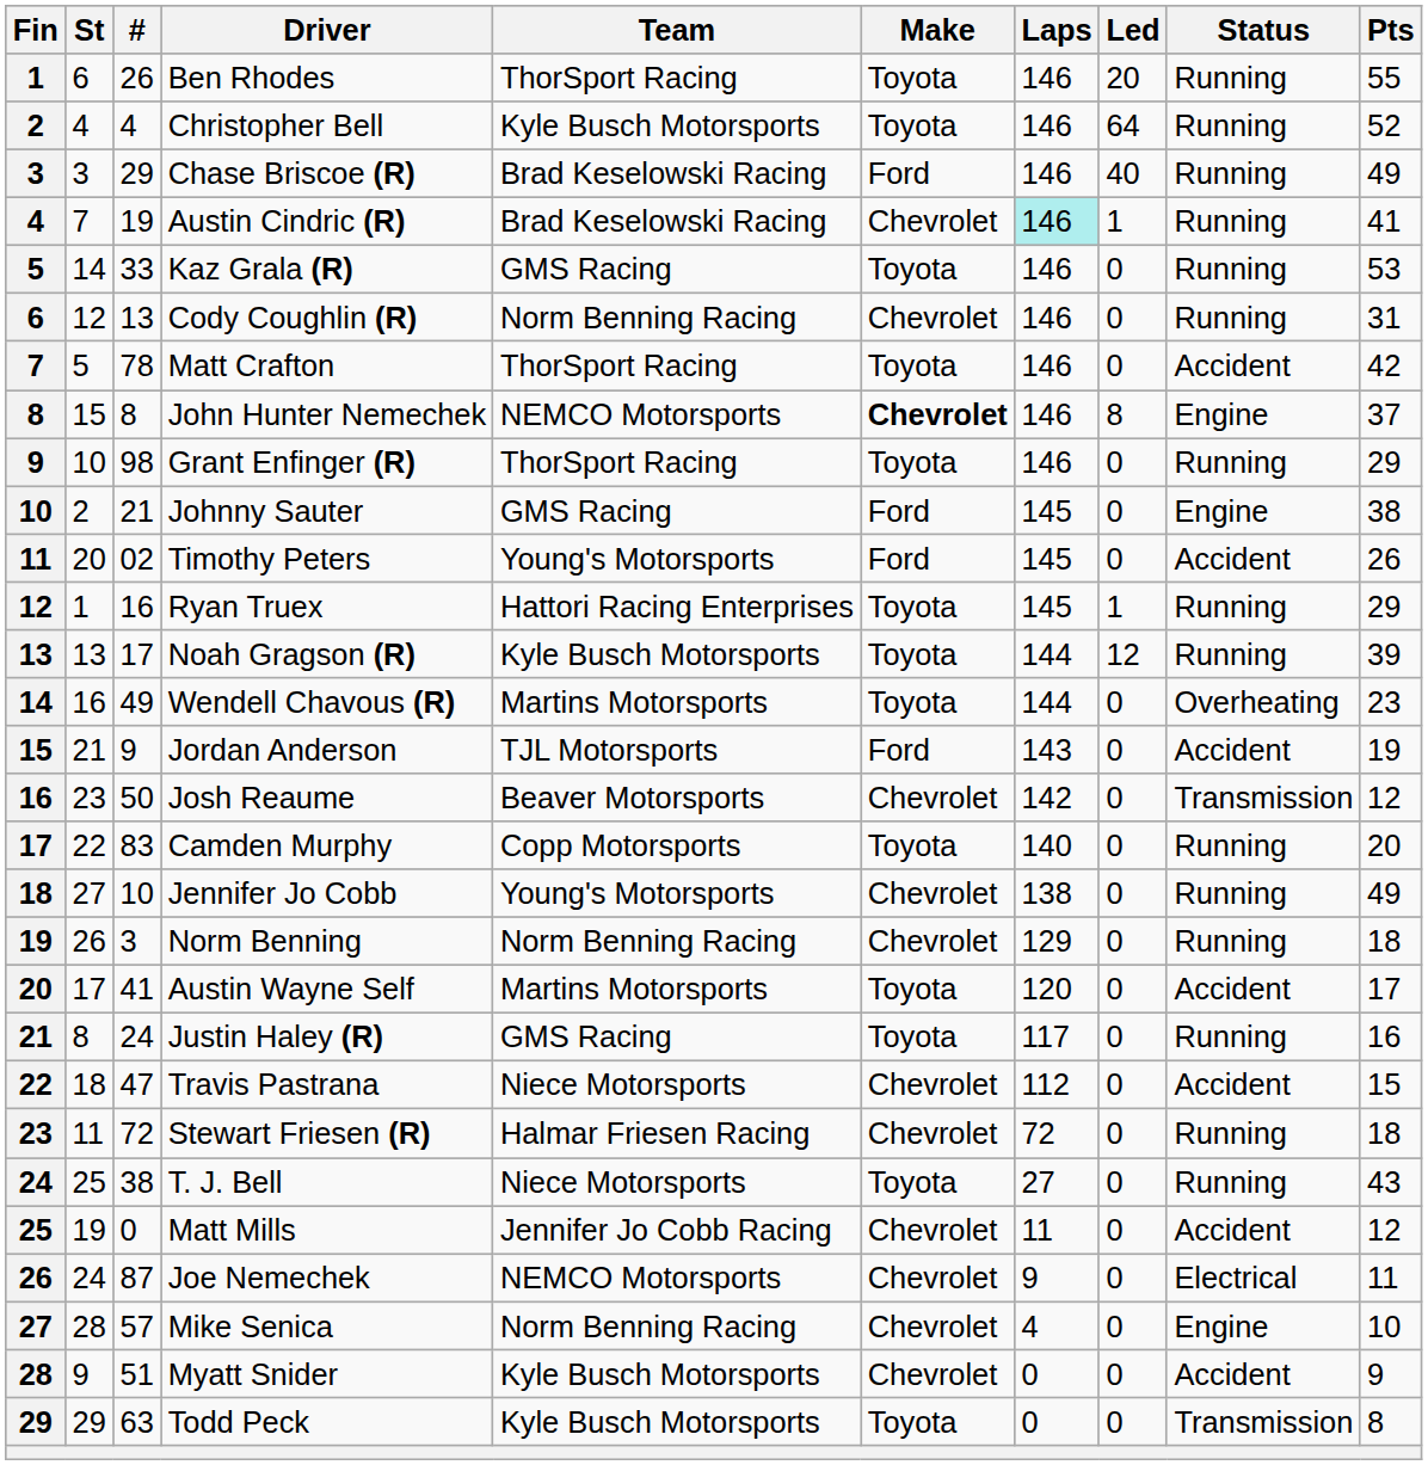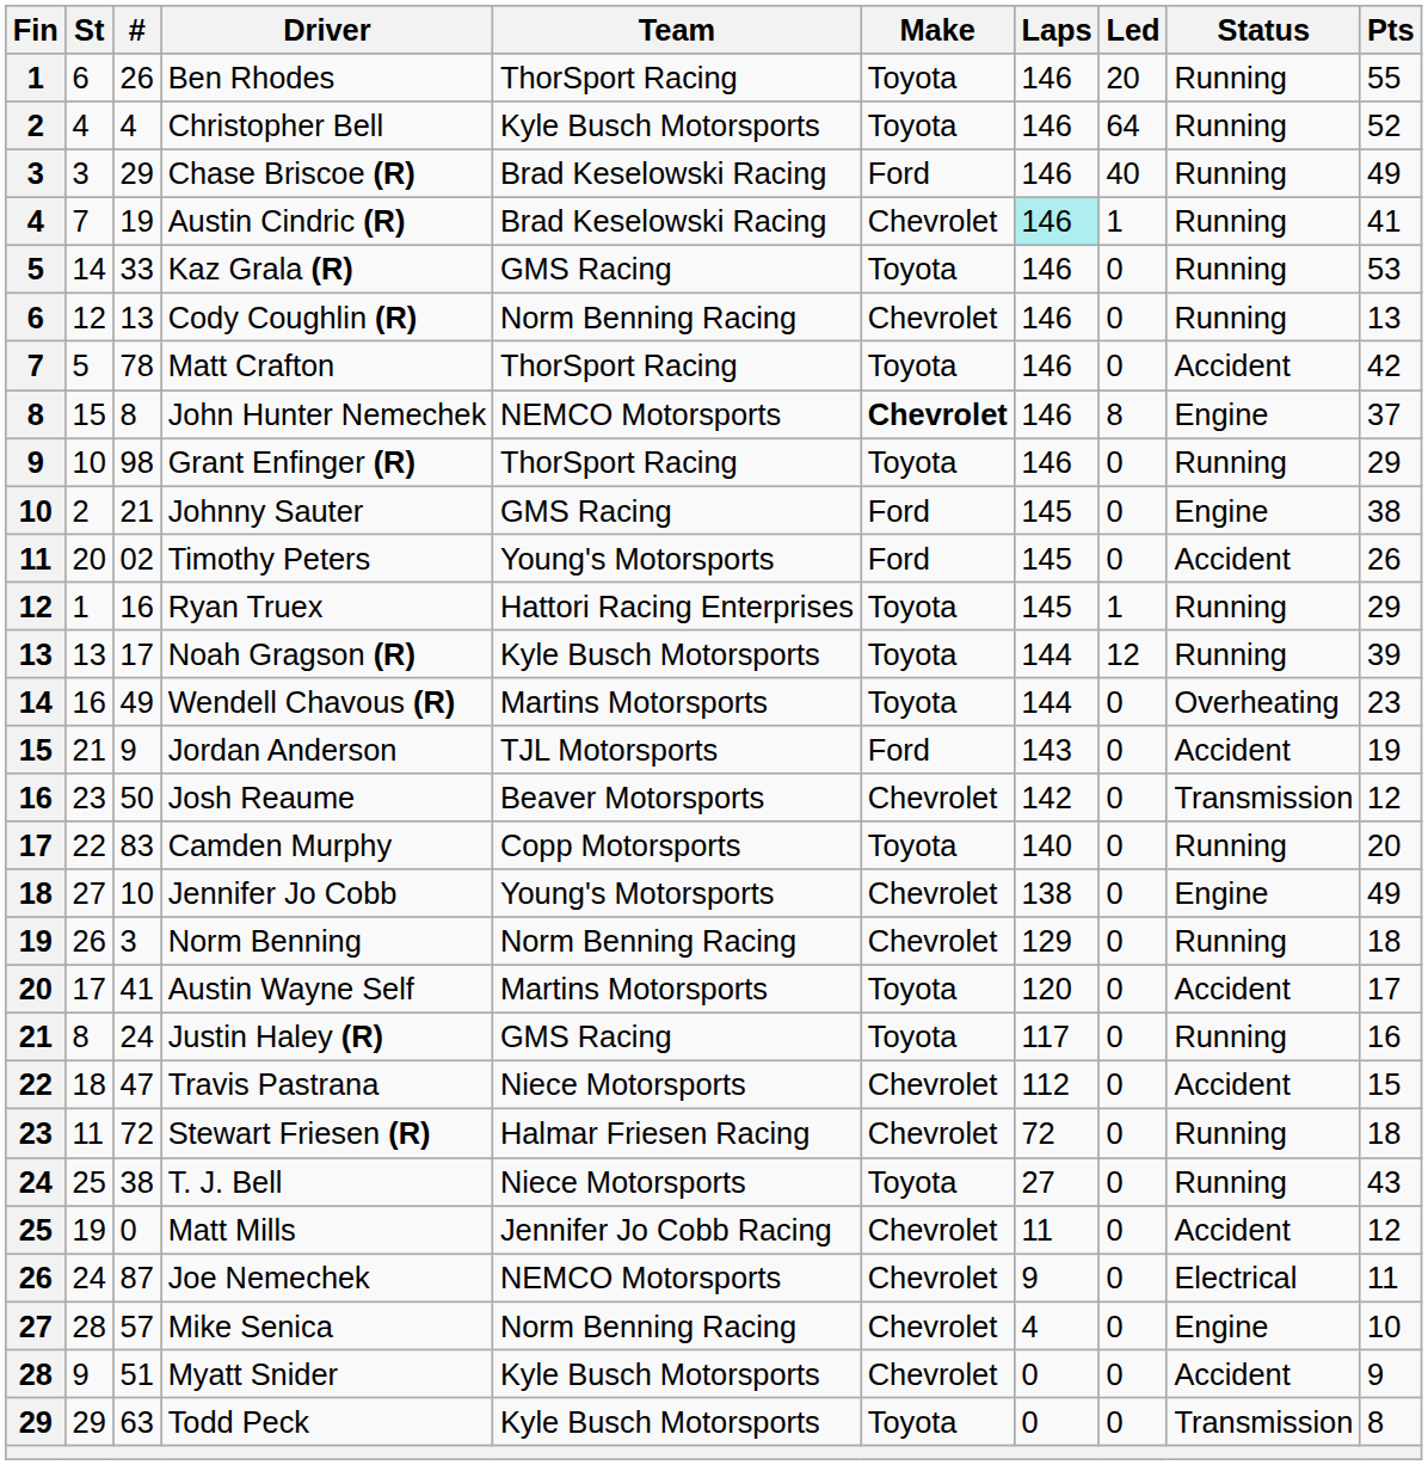 <table class="wikitable" style="font-size:95%">
 <tr>
 <th>Fin</th>
 <th>St</th>
 <th>#</th>
 <th>Driver</th>
 <th>Team</th>
 <th>Make</th>
 <th>Laps</th>
 <th>Led</th>
 <th>Status</th>
 <th>Pts</th>
 </tr>
 <tr>
 <th>1</th>
 <td>6</td>
 <td>26</td>
 <td>Ben Rhodes</td>
 <td>ThorSport Racing</td>
 <td>Toyota</td>
 <td>146</td>
 <td>20</td>
 <td>Running</td>
 <td>55</td>
 </tr>
 <tr>
 <th>2</th>
 <td>4</td>
 <td>4</td>
 <td>Christopher Bell</td>
 <td>Kyle Busch Motorsports</td>
 <td>Toyota</td>
 <td>146</td>
 <td>64</td>
 <td>Running</td>
 <td>52</td>
 </tr>
 <tr>
 <th>3</th>
 <td>3</td>
 <td>29</td>
 <td>Chase Briscoe <strong>(R)</strong></td>
 <td>Brad Keselowski Racing</td>
 <td>Ford</td>
 <td>146</td>
 <td>40</td>
 <td>Running</td>
 <td>49</td>
 </tr>
 <tr>
 <th>4</th>
 <td>7</td>
 <td>19</td>
 <td>Austin Cindric <strong>(R)</strong></td>
 <td>Brad Keselowski Racing</td>
 <td>Chevrolet</td>
 <td style="background: paleturquoise;">146</td>
 <td>1</td>
 <td>Running</td>
 <td>41</td>
 </tr>
 <tr>
 <th>5</th>
 <td>14</td>
 <td>33</td>
 <td>Kaz Grala <strong>(R)</strong></td>
 <td>GMS Racing</td>
 <td>Toyota</td>
 <td>146</td>
 <td>0</td>
 <td>Running</td>
 <td>53</td>
 </tr>
 <tr>
 <th>6</th>
 <td>12</td>
 <td>13</td>
 <td>Cody Coughlin <strong>(R)</strong></td>
 <td>Norm Benning Racing</td>
 <td>Chevrolet</td>
 <td>146</td>
 <td>0</td>
 <td>Running</td>
-<td>31</td>
+<td>13</td>
 </tr>
 <tr>
 <th>7</th>
 <td>5</td>
 <td>78</td>
 <td>Matt Crafton</td>
 <td>ThorSport Racing</td>
 <td>Toyota</td>
 <td>146</td>
 <td>0</td>
 <td>Accident</td>
 <td>42</td>
 </tr>
 <tr>
 <th>8</th>
 <td>15</td>
 <td>8</td>
 <td>John Hunter Nemechek</td>
 <td>NEMCO Motorsports</td>
 <td><strong>Chevrolet</strong></td>
 <td>146</td>
 <td>8</td>
 <td>Engine</td>
 <td>37</td>
 </tr>
 <tr>
 <th>9</th>
 <td>10</td>
 <td>98</td>
 <td>Grant Enfinger <strong>(R)</strong></td>
 <td>ThorSport Racing</td>
 <td>Toyota</td>
 <td>146</td>
 <td>0</td>
 <td>Running</td>
 <td>29</td>
 </tr>
 <tr>
 <th>10</th>
 <td>2</td>
 <td>21</td>
 <td>Johnny Sauter</td>
 <td>GMS Racing</td>
 <td>Ford</td>
 <td>145</td>
 <td>0</td>
 <td>Engine</td>
 <td>38</td>
 </tr>
 <tr>
 <th>11</th>
 <td>20</td>
 <td>02</td>
 <td>Timothy Peters</td>
 <td>Young's Motorsports</td>
 <td>Ford</td>
 <td>145</td>
 <td>0</td>
 <td>Accident</td>
 <td>26</td>
 </tr>
 <tr>
 <th>12</th>
 <td>1</td>
 <td>16</td>
 <td>Ryan Truex</td>
 <td>Hattori Racing Enterprises</td>
 <td>Toyota</td>
 <td>145</td>
 <td>1</td>
 <td>Running</td>
 <td>29</td>
 </tr>
 <tr>
 <th>13</th>
 <td>13</td>
 <td>17</td>
 <td>Noah Gragson <strong>(R)</strong></td>
 <td>Kyle Busch Motorsports</td>
 <td>Toyota</td>
 <td>144</td>
 <td>12</td>
 <td>Running</td>
 <td>39</td>
 </tr>
 <tr>
 <th>14</th>
 <td>16</td>
 <td>49</td>
 <td>Wendell Chavous <strong>(R)</strong></td>
 <td>Martins Motorsports</td>
 <td>Toyota</td>
 <td>144</td>
 <td>0</td>
 <td>Overheating</td>
 <td>23</td>
 </tr>
 <tr>
 <th>15</th>
 <td>21</td>
 <td>9</td>
 <td>Jordan Anderson</td>
 <td>TJL Motorsports</td>
 <td>Ford</td>
 <td>143</td>
 <td>0</td>
 <td>Accident</td>
 <td>19</td>
 </tr>
 <tr>
 <th>16</th>
 <td>23</td>
 <td>50</td>
 <td>Josh Reaume</td>
 <td>Beaver Motorsports</td>
 <td>Chevrolet</td>
 <td>142</td>
 <td>0</td>
 <td>Transmission</td>
 <td>12</td>
 </tr>
 <tr>
 <th>17</th>
 <td>22</td>
 <td>83</td>
 <td>Camden Murphy</td>
 <td>Copp Motorsports</td>
 <td>Toyota</td>
 <td>140</td>
 <td>0</td>
 <td>Running</td>
 <td>20</td>
 </tr>
 <tr>
 <th>18</th>
 <td>27</td>
 <td>10</td>
 <td>Jennifer Jo Cobb</td>
 <td>Young's Motorsports</td>
 <td>Chevrolet</td>
 <td>138</td>
 <td>0</td>
-<td>Running</td>
+<td>Engine</td>
 <td>49</td>
 </tr>
 <tr>
 <th>19</th>
 <td>26</td>
 <td>3</td>
 <td>Norm Benning</td>
 <td>Norm Benning Racing</td>
 <td>Chevrolet</td>
 <td>129</td>
 <td>0</td>
 <td>Running</td>
 <td>18</td>
 </tr>
 <tr>
 <th>20</th>
 <td>17</td>
 <td>41</td>
 <td>Austin Wayne Self</td>
 <td>Martins Motorsports</td>
 <td>Toyota</td>
 <td>120</td>
 <td>0</td>
 <td>Accident</td>
 <td>17</td>
 </tr>
 <tr>
 <th>21</th>
 <td>8</td>
 <td>24</td>
 <td>Justin Haley <strong>(R)</strong></td>
 <td>GMS Racing</td>
 <td>Toyota</td>
 <td>117</td>
 <td>0</td>
 <td>Running</td>
 <td>16</td>
 </tr>
 <tr>
 <th>22</th>
 <td>18</td>
 <td>47</td>
 <td>Travis Pastrana</td>
 <td>Niece Motorsports</td>
 <td>Chevrolet</td>
 <td>112</td>
 <td>0</td>
 <td>Accident</td>
 <td>15</td>
 </tr>
 <tr>
 <th>23</th>
 <td>11</td>
 <td>72</td>
 <td>Stewart Friesen <strong>(R)</strong></td>
 <td>Halmar Friesen Racing</td>
 <td>Chevrolet</td>
 <td>72</td>
 <td>0</td>
 <td>Running</td>
 <td>18</td>
 </tr>
 <tr>
 <th>24</th>
 <td>25</td>
 <td>38</td>
 <td>T. J. Bell</td>
 <td>Niece Motorsports</td>
 <td>Toyota</td>
 <td>27</td>
 <td>0</td>
 <td>Running</td>
 <td>43</td>
 </tr>
 <tr>
 <th>25</th>
 <td>19</td>
 <td>0</td>
 <td>Matt Mills</td>
 <td>Jennifer Jo Cobb Racing</td>
 <td>Chevrolet</td>
 <td>11</td>
 <td>0</td>
 <td>Accident</td>
 <td>12</td>
 </tr>
 <tr>
 <th>26</th>
 <td>24</td>
 <td>87</td>
 <td>Joe Nemechek</td>
 <td>NEMCO Motorsports</td>
 <td>Chevrolet</td>
 <td>9</td>
 <td>0</td>
 <td>Electrical</td>
 <td>11</td>
 </tr>
 <tr>
 <th>27</th>
 <td>28</td>
 <td>57</td>
 <td>Mike Senica</td>
 <td>Norm Benning Racing</td>
 <td>Chevrolet</td>
 <td>4</td>
 <td>0</td>
 <td>Engine</td>
 <td>10</td>
 </tr>
 <tr>
 <th>28</th>
 <td>9</td>
 <td>51</td>
 <td>Myatt Snider</td>
 <td>Kyle Busch Motorsports</td>
 <td>Chevrolet</td>
 <td>0</td>
 <td>0</td>
 <td>Accident</td>
 <td>9</td>
 </tr>
 <tr>
 <th>29</th>
 <td>29</td>
 <td>63</td>
 <td>Todd Peck</td>
 <td>Kyle Busch Motorsports</td>
 <td>Toyota</td>
 <td>0</td>
 <td>0</td>
 <td>Transmission</td>
 <td>8</td>
 </tr>
 <tr>
 <th colspan="10"></th>
 </tr>
 </table>
